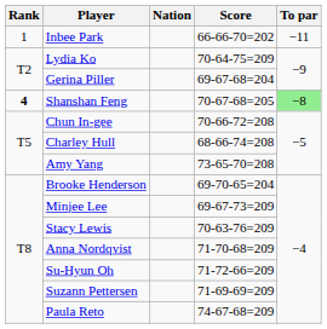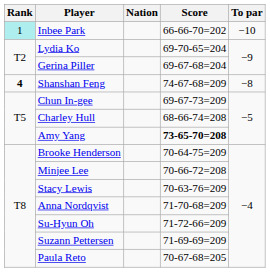 <table class="wikitable">
 <tr>
 <th>Rank</th>
 <th>Player</th>
 <th>Nation</th>
 <th>Score</th>
 <th>To par</th>
 </tr>
 <tr>
-<td align=center>1</td>
+<td align=center style="background: paleturquoise;">1</td>
 <td align=left><a href='#'>Inbee Park</a></td>
 <td align=left></td>
 <td>66-66-70=202</td>
-<td align=center>−11</td>
+<td align=center>−10</td>
 </tr>
 <tr>
 <td align=center rowspan=2>T2</td>
 <td align=left><a href='#'>Lydia Ko</a></td>
 <td align=left></td>
-<td>70-64-75=209</td>
+<td>69-70-65=204</td>
 <td align=center rowspan=2>−9</td>
 </tr>
 <tr>
 <td align=left><a href='#'>Gerina Piller</a></td>
 <td align=left></td>
 <td>69-67-68=204</td>
 </tr>
 <tr>
 <td align=center><strong>4</strong></td>
 <td align=left><a href='#'>Shanshan Feng</a></td>
 <td align=left></td>
-<td>70-67-68=205</td>
-<td align=center style="background: lightgreen;">−8</td>
+<td>74-67-68=209</td>
+<td align=center>−8</td>
 </tr>
 <tr>
 <td align=center rowspan=3>T5</td>
 <td align=left><a href='#'>Chun In-gee</a></td>
 <td align=left></td>
-<td>70-66-72=208</td>
+<td>69-67-73=209</td>
 <td align=center rowspan=3>−5</td>
 </tr>
 <tr>
 <td align=left><a href='#'>Charley Hull</a></td>
 <td align=left></td>
 <td>68-66-74=208</td>
 </tr>
 <tr>
 <td align=left><a href='#'>Amy Yang</a></td>
 <td align=left></td>
-<td>73-65-70=208</td>
+<td><strong>73-65-70=208</strong></td>
 </tr>
 <tr>
 <td align=center rowspan=7>T8</td>
 <td align=left><a href='#'>Brooke Henderson</a></td>
 <td align=left></td>
-<td>69-70-65=204</td>
+<td>70-64-75=209</td>
 <td align=center rowspan=7>−4</td>
 </tr>
 <tr>
 <td align=left><a href='#'>Minjee Lee</a></td>
 <td align=left></td>
-<td>69-67-73=209</td>
+<td>70-66-72=208</td>
 </tr>
 <tr>
 <td align=left><a href='#'>Stacy Lewis</a></td>
 <td align=left></td>
 <td>70-63-76=209</td>
 </tr>
 <tr>
 <td align=left><a href='#'>Anna Nordqvist</a></td>
 <td align=left></td>
 <td>71-70-68=209</td>
 </tr>
 <tr>
 <td align=left><a href='#'>Su-Hyun Oh</a></td>
 <td align=left></td>
 <td>71-72-66=209</td>
 </tr>
 <tr>
 <td align=left><a href='#'>Suzann Pettersen</a></td>
 <td align=left></td>
 <td>71-69-69=209</td>
 </tr>
 <tr>
 <td align=left><a href='#'>Paula Reto</a></td>
 <td align=left></td>
-<td>74-67-68=209</td>
+<td>70-67-68=205</td>
 </tr>
 </table>
